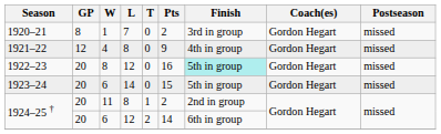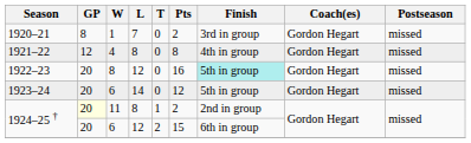 <table class="wikitable" width=39%>
 <tr>
 <th>Season</th>
 <th>GP</th>
 <th>W</th>
 <th>L</th>
 <th>T</th>
 <th>Pts</th>
 <th>Finish</th>
 <th>Coach(es)</th>
 <th>Postseason</th>
 </tr>
 <tr>
 <td>1920–21</td>
 <td>8</td>
 <td>1</td>
 <td>7</td>
 <td>0</td>
 <td>2</td>
 <td>3rd in group</td>
 <td>Gordon Hegart</td>
 <td>missed</td>
 </tr>
 <tr bgcolor=eeeeee>
 <td>1921–22</td>
 <td>12</td>
 <td>4</td>
 <td>8</td>
 <td>0</td>
-<td>9</td>
+<td>8</td>
 <td>4th in group</td>
 <td>Gordon Hegart</td>
 <td>missed</td>
 </tr>
 <tr>
 <td>1922–23</td>
 <td>20</td>
 <td>8</td>
 <td>12</td>
 <td>0</td>
 <td>16</td>
 <td style="background: paleturquoise;">5th in group</td>
 <td>Gordon Hegart</td>
 <td>missed</td>
 </tr>
 <tr bgcolor=eeeeee>
 <td>1923–24</td>
 <td>20</td>
 <td>6</td>
 <td>14</td>
 <td>0</td>
-<td>15</td>
+<td>12</td>
 <td>5th in group</td>
 <td>Gordon Hegart</td>
 <td>missed</td>
 </tr>
 <tr>
 <td rowspan=2>1924–25 <sup>†</sup></td>
-<td>20</td>
+<td style="background: lightyellow;">20</td>
 <td>11</td>
 <td>8</td>
 <td>1</td>
 <td>2</td>
 <td>2nd in group</td>
 <td rowspan=2>Gordon Hegart</td>
 <td rowspan=2>missed</td>
 </tr>
 <tr>
 <td>20</td>
 <td>6</td>
 <td>12</td>
 <td>2</td>
-<td>14</td>
+<td>15</td>
 <td>6th in group</td>
 </tr>
 <tr>
 </tr>
 </table>
